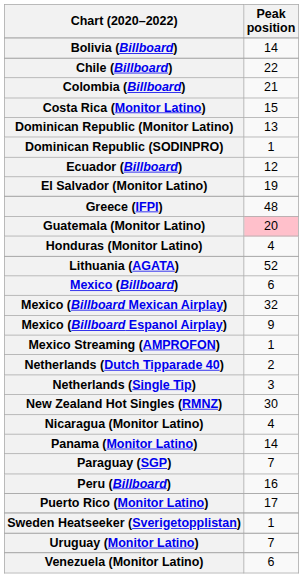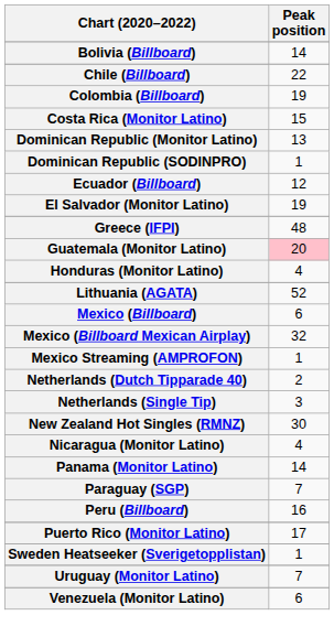 <table class="wikitable sortable plainrowheaders" style="text-align:center">
 <tr>
 <th scope="col">Chart (2020–2022)</th>
 <th scope="col">Peak<br>position</th>
 </tr>
 <tr>
 </tr>
 <tr>
 </tr>
 <tr>
 </tr>
 <tr>
 <th scope="row">Bolivia (<em><a href='#'>Billboard</a></em>)</th>
 <td>14</td>
 </tr>
 <tr>
 </tr>
 <tr>
 <th scope="row">Chile (<em><a href='#'>Billboard</a></em>)</th>
 <td>22</td>
 </tr>
 <tr>
 <th scope="row">Colombia (<em><a href='#'>Billboard</a></em>)</th>
-<td>21</td>
+<td>19</td>
 </tr>
 <tr>
 <th scope="row">Costa Rica (<a href='#'>Monitor Latino</a>)</th>
 <td>15</td>
 </tr>
 <tr>
 <th scope="row">Dominican Republic (Monitor Latino)</th>
 <td>13</td>
 </tr>
 <tr>
 <th scope="row">Dominican Republic (SODINPRO)</th>
 <td>1</td>
 </tr>
 <tr>
 <th scope="row">Ecuador (<em><a href='#'>Billboard</a></em>)</th>
 <td>12</td>
 </tr>
 <tr>
 <th scope="row">El Salvador (Monitor Latino)</th>
 <td>19</td>
 </tr>
 <tr>
 </tr>
 <tr>
 </tr>
 <tr>
 </tr>
 <tr>
 <th scope="row">Greece (<a href='#'>IFPI</a>)</th>
 <td>48</td>
 </tr>
 <tr>
 <th scope="row">Guatemala (Monitor Latino)</th>
 <td style="background: pink;">20</td>
 </tr>
 <tr>
 <th scope="row">Honduras (Monitor Latino)</th>
 <td>4</td>
 </tr>
 <tr>
 </tr>
 <tr>
 <th scope="row">Lithuania (<a href='#'>AGATA</a>)</th>
 <td>52</td>
 </tr>
 <tr>
 <th scope="row"><a href='#'>Mexico</a> (<em><a href='#'>Billboard</a></em>)</th>
 <td>6</td>
 </tr>
 <tr>
 <th scope="row">Mexico (<a href='#'><em>Billboard</em> Mexican Airplay</a>)</th>
 <td>32</td>
-</tr>
-<tr>
-<th scope="row">Mexico (<a href='#'><em>Billboard</em> Espanol Airplay</a>)</th>
-<td>9</td>
 </tr>
 <tr>
 <th scope="row">Mexico Streaming (<a href='#'>AMPROFON</a>)</th>
 <td>1</td>
 </tr>
 <tr>
 <th scope="row">Netherlands (<a href='#'>Dutch Tipparade 40</a>)</th>
 <td>2</td>
 </tr>
 <tr>
 <th scope="row">Netherlands (<a href='#'>Single Tip</a>)</th>
 <td>3</td>
 </tr>
 <tr>
 <th scope="row">New Zealand Hot Singles (<a href='#'>RMNZ</a>)</th>
 <td>30</td>
 </tr>
 <tr>
 <th scope="row">Nicaragua (Monitor Latino)</th>
 <td>4</td>
 </tr>
 <tr>
 <th scope="row">Panama (<a href='#'>Monitor Latino</a>)</th>
 <td>14</td>
 </tr>
 <tr>
 <th scope="row">Paraguay (<a href='#'>SGP</a>)</th>
 <td>7</td>
 </tr>
 <tr>
 <th scope="row">Peru (<em><a href='#'>Billboard</a></em>)</th>
 <td>16</td>
 </tr>
 <tr>
 </tr>
 <tr>
 <th scope="row">Puerto Rico (<a href='#'>Monitor Latino</a>)</th>
 <td>17</td>
 </tr>
 <tr>
 </tr>
 <tr>
 <th scope="row">Sweden Heatseeker (<a href='#'>Sverigetopplistan</a>)</th>
 <td>1</td>
 </tr>
 <tr>
 </tr>
 <tr>
 <th scope="row">Uruguay (<a href='#'>Monitor Latino</a>)</th>
 <td>7</td>
 </tr>
 <tr>
 </tr>
 <tr>
 </tr>
 <tr>
 </tr>
 <tr>
 </tr>
 <tr>
 </tr>
 <tr>
 <th scope="row">Venezuela (Monitor Latino)</th>
 <td>6</td>
 </tr>
 </table>
